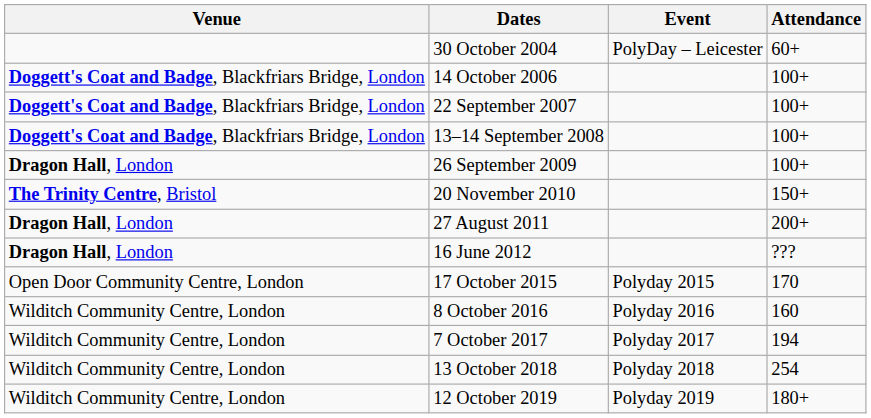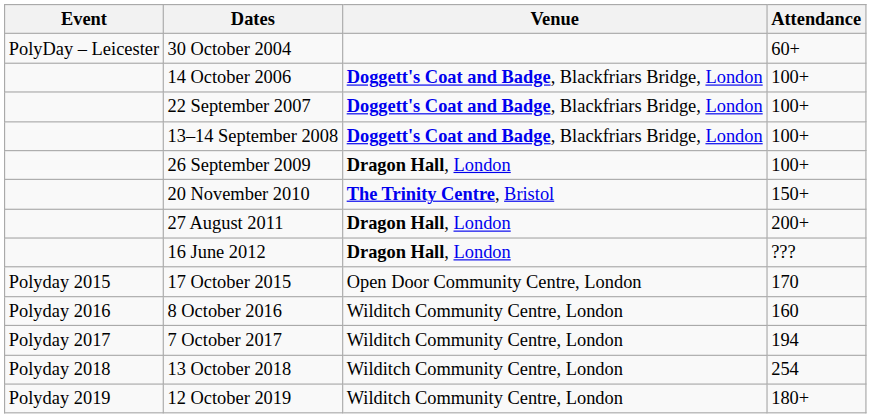 <table class="wikitable">
 <tr>
+<th>Event</th>
+<th>Dates</th>
 <th>Venue</th>
-<th>Dates</th>
-<th>Event</th>
 <th>Attendance</th>
 </tr>
 <tr>
+<td>PolyDay – Leicester</td>
+<td>30 October 2004</td>
 <td><strong></strong></td>
-<td>30 October 2004</td>
-<td>PolyDay – Leicester</td>
 <td>60+</td>
 </tr>
 <tr>
+<td><strong></strong></td>
+<td>14 October 2006</td>
 <td><strong><a href='#'>Doggett's Coat and Badge</a></strong>, Blackfriars Bridge, <a href='#'>London</a></td>
-<td>14 October 2006</td>
-<td><strong></strong></td>
 <td>100+</td>
 </tr>
 <tr>
+<td><strong></strong></td>
+<td>22 September 2007</td>
 <td><strong><a href='#'>Doggett's Coat and Badge</a></strong>, Blackfriars Bridge, <a href='#'>London</a></td>
-<td>22 September 2007</td>
-<td><strong></strong></td>
 <td>100+</td>
 </tr>
 <tr>
+<td><strong></strong></td>
+<td>13–14 September 2008</td>
 <td><strong><a href='#'>Doggett's Coat and Badge</a></strong>, Blackfriars Bridge, <a href='#'>London</a></td>
-<td>13–14 September 2008</td>
-<td><strong></strong></td>
 <td>100+</td>
 </tr>
 <tr>
+<td><strong></strong></td>
+<td>26 September 2009</td>
 <td><strong>Dragon Hall</strong>, <a href='#'>London</a></td>
-<td>26 September 2009</td>
-<td><strong></strong></td>
 <td>100+</td>
 </tr>
 <tr>
+<td><strong></strong></td>
+<td>20 November 2010</td>
 <td><strong><a href='#'>The Trinity Centre</a></strong>, <a href='#'>Bristol</a></td>
-<td>20 November 2010</td>
-<td><strong></strong></td>
 <td>150+</td>
 </tr>
 <tr>
+<td><strong></strong></td>
+<td>27 August 2011</td>
 <td><strong>Dragon Hall</strong>, <a href='#'>London</a></td>
-<td>27 August 2011</td>
-<td><strong></strong></td>
 <td>200+</td>
 </tr>
 <tr>
+<td><strong></strong></td>
+<td>16 June 2012</td>
 <td><strong>Dragon Hall</strong>, <a href='#'>London</a></td>
-<td>16 June 2012</td>
-<td><strong></strong></td>
 <td>???</td>
 </tr>
 <tr>
+<td>Polyday 2015</td>
+<td>17 October 2015</td>
 <td>Open Door Community Centre, London</td>
-<td>17 October 2015</td>
-<td>Polyday 2015</td>
 <td>170</td>
 </tr>
 <tr>
+<td>Polyday 2016</td>
+<td>8 October 2016</td>
 <td>Wilditch Community Centre, London</td>
-<td>8 October 2016</td>
-<td>Polyday 2016</td>
 <td>160</td>
 </tr>
 <tr>
+<td>Polyday 2017</td>
+<td>7 October 2017</td>
 <td>Wilditch Community Centre, London</td>
-<td>7 October 2017</td>
-<td>Polyday 2017</td>
 <td>194</td>
 </tr>
 <tr>
+<td>Polyday 2018</td>
+<td>13 October 2018</td>
 <td>Wilditch Community Centre, London</td>
-<td>13 October 2018</td>
-<td>Polyday 2018</td>
 <td>254</td>
 </tr>
 <tr>
+<td>Polyday 2019</td>
+<td>12 October 2019</td>
 <td>Wilditch Community Centre, London</td>
-<td>12 October 2019</td>
-<td>Polyday 2019</td>
 <td>180+</td>
 </tr>
 </table>
